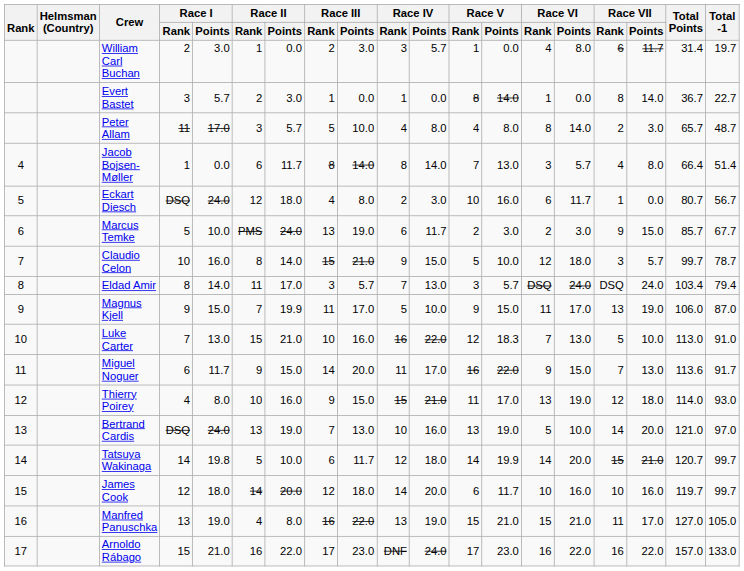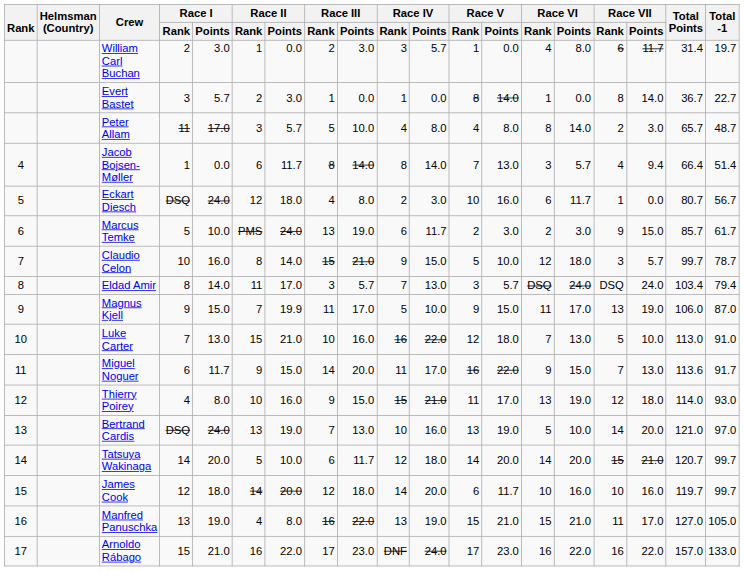 <table class="wikitable" style="text-align:right; font-size:90%">
 <tr>
 <th rowspan="2"><br>Rank</th>
 <th rowspan="2">Helmsman (Country)</th>
 <th rowspan="2">Crew</th>
 <th colspan="2">Race I</th>
 <th colspan="2">Race II</th>
 <th colspan="2">Race III</th>
 <th colspan="2">Race IV</th>
 <th colspan="2">Race V</th>
 <th colspan="2">Race VI</th>
 <th colspan="2">Race VII</th>
 <th rowspan="2">Total <br>Points <br> </th>
 <th rowspan="2">Total<br>-1<br> </th>
 </tr>
 <tr>
 <th>Rank</th>
 <th>Points</th>
 <th>Rank</th>
 <th>Points</th>
 <th>Rank</th>
 <th>Points</th>
 <th>Rank</th>
 <th>Points</th>
 <th>Rank</th>
 <th>Points</th>
 <th>Rank</th>
 <th>Points</th>
 <th>Rank</th>
 <th>Points</th>
 </tr>
 <tr style="vertical-align:top;">
 <td align=center></td>
 <td align=left></td>
 <td align=left><a href='#'>William Carl Buchan</a> </td>
 <td>2</td>
 <td>3.0</td>
 <td>1</td>
 <td>0.0</td>
 <td>2</td>
 <td>3.0</td>
 <td>3</td>
 <td>5.7</td>
 <td>1</td>
 <td>0.0</td>
 <td>4</td>
 <td>8.0</td>
 <td><s>6</s></td>
 <td><s>11.7</s></td>
 <td>31.4</td>
 <td>19.7</td>
 </tr>
 <tr>
 <td align=center></td>
 <td align=left></td>
 <td align=left><a href='#'>Evert Bastet</a> </td>
 <td>3</td>
 <td>5.7</td>
 <td>2</td>
 <td>3.0</td>
 <td>1</td>
 <td>0.0</td>
 <td>1</td>
 <td>0.0</td>
 <td><s>8</s></td>
 <td><s>14.0</s></td>
 <td>1</td>
 <td>0.0</td>
 <td>8</td>
 <td>14.0</td>
 <td>36.7</td>
 <td>22.7</td>
 </tr>
 <tr>
 <td align=center></td>
 <td align=left></td>
 <td align=left><a href='#'>Peter Allam</a> </td>
 <td><s>11</s></td>
 <td><s>17.0</s></td>
 <td>3</td>
 <td>5.7</td>
 <td>5</td>
 <td>10.0</td>
 <td>4</td>
 <td>8.0</td>
 <td>4</td>
 <td>8.0</td>
 <td>8</td>
 <td>14.0</td>
 <td>2</td>
 <td>3.0</td>
 <td>65.7</td>
 <td>48.7</td>
 </tr>
 <tr>
 <td align=center>4</td>
 <td align=left></td>
 <td align=left><a href='#'>Jacob Bojsen-Møller</a> </td>
 <td>1</td>
 <td>0.0</td>
 <td>6</td>
 <td>11.7</td>
 <td><s>8</s></td>
 <td><s>14.0</s></td>
 <td>8</td>
 <td>14.0</td>
 <td>7</td>
 <td>13.0</td>
 <td>3</td>
 <td>5.7</td>
 <td>4</td>
-<td>8.0</td>
+<td>9.4</td>
 <td>66.4</td>
 <td>51.4</td>
 </tr>
 <tr>
 <td align=center>5</td>
 <td align=left></td>
 <td align=left><a href='#'>Eckart Diesch</a> </td>
 <td><s>DSQ</s></td>
 <td><s>24.0</s></td>
 <td>12</td>
 <td>18.0</td>
 <td>4</td>
 <td>8.0</td>
 <td>2</td>
 <td>3.0</td>
 <td>10</td>
 <td>16.0</td>
 <td>6</td>
 <td>11.7</td>
 <td>1</td>
 <td>0.0</td>
 <td>80.7</td>
 <td>56.7</td>
 </tr>
 <tr>
 <td align=center>6</td>
 <td align=left></td>
 <td align=left><a href='#'>Marcus Temke</a> </td>
 <td>5</td>
 <td>10.0</td>
 <td><s>PMS</s></td>
 <td><s>24.0</s></td>
 <td>13</td>
 <td>19.0</td>
 <td>6</td>
 <td>11.7</td>
 <td>2</td>
 <td>3.0</td>
 <td>2</td>
 <td>3.0</td>
 <td>9</td>
 <td>15.0</td>
 <td>85.7</td>
-<td>67.7</td>
+<td>61.7</td>
 </tr>
 <tr>
 <td align=center>7</td>
 <td align=left></td>
 <td align=left><a href='#'>Claudio Celon</a> </td>
 <td>10</td>
 <td>16.0</td>
 <td>8</td>
 <td>14.0</td>
 <td><s>15</s></td>
 <td><s>21.0</s></td>
 <td>9</td>
 <td>15.0</td>
 <td>5</td>
 <td>10.0</td>
 <td>12</td>
 <td>18.0</td>
 <td>3</td>
 <td>5.7</td>
 <td>99.7</td>
 <td>78.7</td>
 </tr>
 <tr>
 <td align=center>8</td>
 <td align=left></td>
 <td align=left><a href='#'>Eldad Amir</a> </td>
 <td>8</td>
 <td>14.0</td>
 <td>11</td>
 <td>17.0</td>
 <td>3</td>
 <td>5.7</td>
 <td>7</td>
 <td>13.0</td>
 <td>3</td>
 <td>5.7</td>
 <td><s>DSQ</s></td>
 <td><s>24.0</s></td>
 <td>DSQ</td>
 <td>24.0</td>
 <td>103.4</td>
 <td>79.4</td>
 </tr>
 <tr>
 <td align=center>9</td>
 <td align=left></td>
 <td align=left><a href='#'>Magnus Kjell</a> </td>
 <td>9</td>
 <td>15.0</td>
 <td>7</td>
 <td>19.9</td>
 <td>11</td>
 <td>17.0</td>
 <td>5</td>
 <td>10.0</td>
 <td>9</td>
 <td>15.0</td>
 <td>11</td>
 <td>17.0</td>
 <td>13</td>
 <td>19.0</td>
 <td>106.0</td>
 <td>87.0</td>
 </tr>
 <tr>
 <td align=center>10</td>
 <td align=left></td>
 <td align=left><a href='#'>Luke Carter</a> </td>
 <td>7</td>
 <td>13.0</td>
 <td>15</td>
 <td>21.0</td>
 <td>10</td>
 <td>16.0</td>
 <td><s>16</s></td>
 <td><s>22.0</s></td>
 <td>12</td>
-<td>18.3</td>
+<td>18.0</td>
 <td>7</td>
 <td>13.0</td>
 <td>5</td>
 <td>10.0</td>
 <td>113.0</td>
 <td>91.0</td>
 </tr>
 <tr>
 <td align=center>11</td>
 <td align=left></td>
 <td align=left><a href='#'>Miguel Noguer</a> </td>
 <td>6</td>
 <td>11.7</td>
 <td>9</td>
 <td>15.0</td>
 <td>14</td>
 <td>20.0</td>
 <td>11</td>
 <td>17.0</td>
 <td><s>16</s></td>
 <td><s>22.0</s></td>
 <td>9</td>
 <td>15.0</td>
 <td>7</td>
 <td>13.0</td>
 <td>113.6</td>
 <td>91.7</td>
 </tr>
 <tr>
 <td align=center>12</td>
 <td align=left></td>
 <td align=left><a href='#'>Thierry Poirey</a> </td>
 <td>4</td>
 <td>8.0</td>
 <td>10</td>
 <td>16.0</td>
 <td>9</td>
 <td>15.0</td>
 <td><s>15</s></td>
 <td><s>21.0</s></td>
 <td>11</td>
 <td>17.0</td>
 <td>13</td>
 <td>19.0</td>
 <td>12</td>
 <td>18.0</td>
 <td>114.0</td>
 <td>93.0</td>
 </tr>
 <tr>
 <td align=center>13</td>
 <td align=left></td>
 <td align=left><a href='#'>Bertrand Cardis</a> </td>
 <td><s>DSQ</s></td>
 <td><s>24.0</s></td>
 <td>13</td>
 <td>19.0</td>
 <td>7</td>
 <td>13.0</td>
 <td>10</td>
 <td>16.0</td>
 <td>13</td>
 <td>19.0</td>
 <td>5</td>
 <td>10.0</td>
 <td>14</td>
 <td>20.0</td>
 <td>121.0</td>
 <td>97.0</td>
 </tr>
 <tr>
 <td align=center>14</td>
 <td align=left></td>
 <td align=left><a href='#'>Tatsuya Wakinaga</a> </td>
 <td>14</td>
-<td>19.8</td>
+<td>20.0</td>
 <td>5</td>
 <td>10.0</td>
 <td>6</td>
 <td>11.7</td>
 <td>12</td>
 <td>18.0</td>
 <td>14</td>
-<td>19.9</td>
+<td>20.0</td>
 <td>14</td>
 <td>20.0</td>
 <td><s>15</s></td>
 <td><s>21.0</s></td>
 <td>120.7</td>
 <td>99.7</td>
 </tr>
 <tr>
 <td align=center>15</td>
 <td align=left></td>
 <td align=left><a href='#'>James Cook</a> </td>
 <td>12</td>
 <td>18.0</td>
 <td><s>14</s></td>
 <td><s>20.0</s></td>
 <td>12</td>
 <td>18.0</td>
 <td>14</td>
 <td>20.0</td>
 <td>6</td>
 <td>11.7</td>
 <td>10</td>
 <td>16.0</td>
 <td>10</td>
 <td>16.0</td>
 <td>119.7</td>
 <td>99.7</td>
 </tr>
 <tr>
 <td align=center>16</td>
 <td align=left></td>
 <td align=left><a href='#'>Manfred Panuschka</a> </td>
 <td>13</td>
 <td>19.0</td>
 <td>4</td>
 <td>8.0</td>
 <td><s>16</s></td>
 <td><s>22.0</s></td>
 <td>13</td>
 <td>19.0</td>
 <td>15</td>
 <td>21.0</td>
 <td>15</td>
 <td>21.0</td>
 <td>11</td>
 <td>17.0</td>
 <td>127.0</td>
 <td>105.0</td>
 </tr>
 <tr>
 <td align=center>17</td>
 <td align=left></td>
 <td align=left><a href='#'>Arnoldo Rábago</a> </td>
 <td>15</td>
 <td>21.0</td>
 <td>16</td>
 <td>22.0</td>
 <td>17</td>
 <td>23.0</td>
 <td><s>DNF</s></td>
 <td><s>24.0</s></td>
 <td>17</td>
 <td>23.0</td>
 <td>16</td>
 <td>22.0</td>
 <td>16</td>
 <td>22.0</td>
 <td>157.0</td>
 <td>133.0</td>
 </tr>
 </table>
